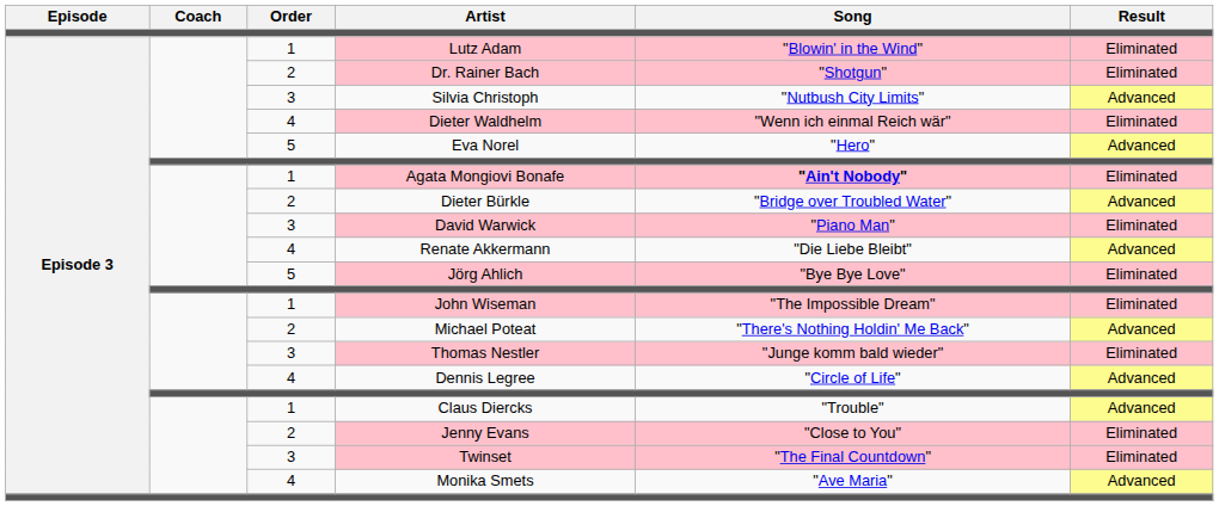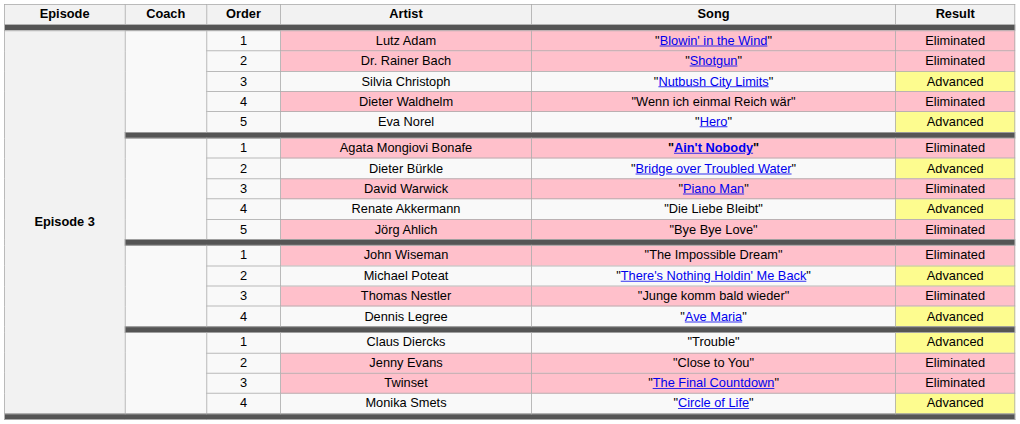 <table class="wikitable" style="text-align:center; width:100%;">
 <tr>
 <th scope="col">Episode</th>
 <th>Coach</th>
 <th>Order</th>
 <th>Artist</th>
 <th>Song</th>
 <th>Result</th>
 </tr>
 <tr>
 <td colspan="6" style="background:#555;"></td>
 </tr>
 <tr>
 <th rowspan="21">Episode 3<br><small></small></th>
 <td rowspan="5" scope="row"></td>
 <td scope="row">1</td>
 <td style="background:pink;">Lutz Adam</td>
 <td style="background:pink;">"<a href='#'>Blowin' in the Wind</a>"</td>
 <td style="background:pink;">Eliminated</td>
 </tr>
 <tr>
 <td scope="row">2</td>
 <td style="background:pink;">Dr. Rainer Bach</td>
 <td style="background:pink;">"<a href='#'>Shotgun</a>"</td>
 <td style="background:pink;">Eliminated</td>
 </tr>
 <tr>
 <td scope="row">3</td>
 <td>Silvia Christoph</td>
 <td>"<a href='#'>Nutbush City Limits</a>"</td>
 <td style="background:#fdfc8f;">Advanced</td>
 </tr>
 <tr>
 <td scope="row">4</td>
 <td style="background:pink;">Dieter Waldhelm</td>
 <td style="background:pink;">"Wenn ich einmal Reich wär"</td>
 <td style="background:pink;">Eliminated</td>
 </tr>
 <tr>
 <td scope="row">5</td>
 <td>Eva Norel</td>
 <td>"<a href='#'>Hero</a>"</td>
 <td style="background:#fdfc8f;">Advanced</td>
 </tr>
 <tr>
 <td colspan="5" style="background:#555;"></td>
 </tr>
 <tr>
 <td rowspan="5" scope="row"></td>
 <td scope="row">1</td>
 <td style="background:pink;">Agata Mongiovi Bonafe</td>
 <td style="background:pink;"><strong>"<a href='#'>Ain't Nobody</a>"</strong></td>
 <td style="background:pink;">Eliminated</td>
 </tr>
 <tr>
 <td scope="row">2</td>
 <td>Dieter Bürkle</td>
 <td>"<a href='#'>Bridge over Troubled Water</a>"</td>
 <td style="background:#fdfc8f;">Advanced</td>
 </tr>
 <tr>
 <td scope="row">3</td>
 <td style="background:pink;">David Warwick</td>
 <td style="background:pink;">"<a href='#'>Piano Man</a>"</td>
 <td style="background:pink;">Eliminated</td>
 </tr>
 <tr>
 <td scope="row">4</td>
 <td>Renate Akkermann</td>
 <td>"Die Liebe Bleibt"</td>
 <td style="background:#fdfc8f;">Advanced</td>
 </tr>
 <tr>
 <td scope="row">5</td>
 <td style="background:pink;">Jörg Ahlich</td>
 <td style="background:pink;">"Bye Bye Love"</td>
 <td style="background:pink;">Eliminated</td>
 </tr>
 <tr>
 <td colspan="5" style="background:#555;"></td>
 </tr>
 <tr>
 <td rowspan="4" scope="row"></td>
 <td scope="row">1</td>
 <td style="background:pink;">John Wiseman</td>
 <td style="background:pink;">"The Impossible Dream"</td>
 <td style="background:pink;">Eliminated</td>
 </tr>
 <tr>
 <td scope="row">2</td>
 <td>Michael Poteat</td>
 <td>"<a href='#'>There's Nothing Holdin' Me Back</a>"</td>
 <td style="background:#fdfc8f;">Advanced</td>
 </tr>
 <tr>
 <td scope="row">3</td>
 <td style="background:pink;">Thomas Nestler</td>
 <td style="background:pink;">"Junge komm bald wieder"</td>
 <td style="background:pink;">Eliminated</td>
 </tr>
 <tr>
 <td scope="row">4</td>
 <td>Dennis Legree</td>
-<td>"<a href='#'>Circle of Life</a>"</td>
+<td>"<a href='#'>Ave Maria</a>"</td>
 <td style="background:#fdfc8f;">Advanced</td>
 </tr>
 <tr>
 <td colspan="5" style="background:#555;"></td>
 </tr>
 <tr>
 <td rowspan="4" scope="row"></td>
 <td scope="row">1</td>
 <td>Claus Diercks</td>
 <td>"Trouble"</td>
 <td style="background:#fdfc8f;">Advanced</td>
 </tr>
 <tr>
 <td scope="row">2</td>
 <td style="background:pink;">Jenny Evans</td>
 <td style="background:pink;">"Close to You"</td>
 <td style="background:pink;">Eliminated</td>
 </tr>
 <tr>
 <td scope="row">3</td>
 <td style="background:pink;">Twinset</td>
 <td style="background:pink;">"<a href='#'>The Final Countdown</a>"</td>
 <td style="background:pink;">Eliminated</td>
 </tr>
 <tr>
 <td scope="row">4</td>
 <td>Monika Smets</td>
-<td>"<a href='#'>Ave Maria</a>"</td>
+<td>"<a href='#'>Circle of Life</a>"</td>
 <td style="background:#fdfc8f;">Advanced</td>
 </tr>
 <tr>
 <td colspan="6" style="background:#555;"></td>
 </tr>
 <tr>
 </tr>
 </table>
